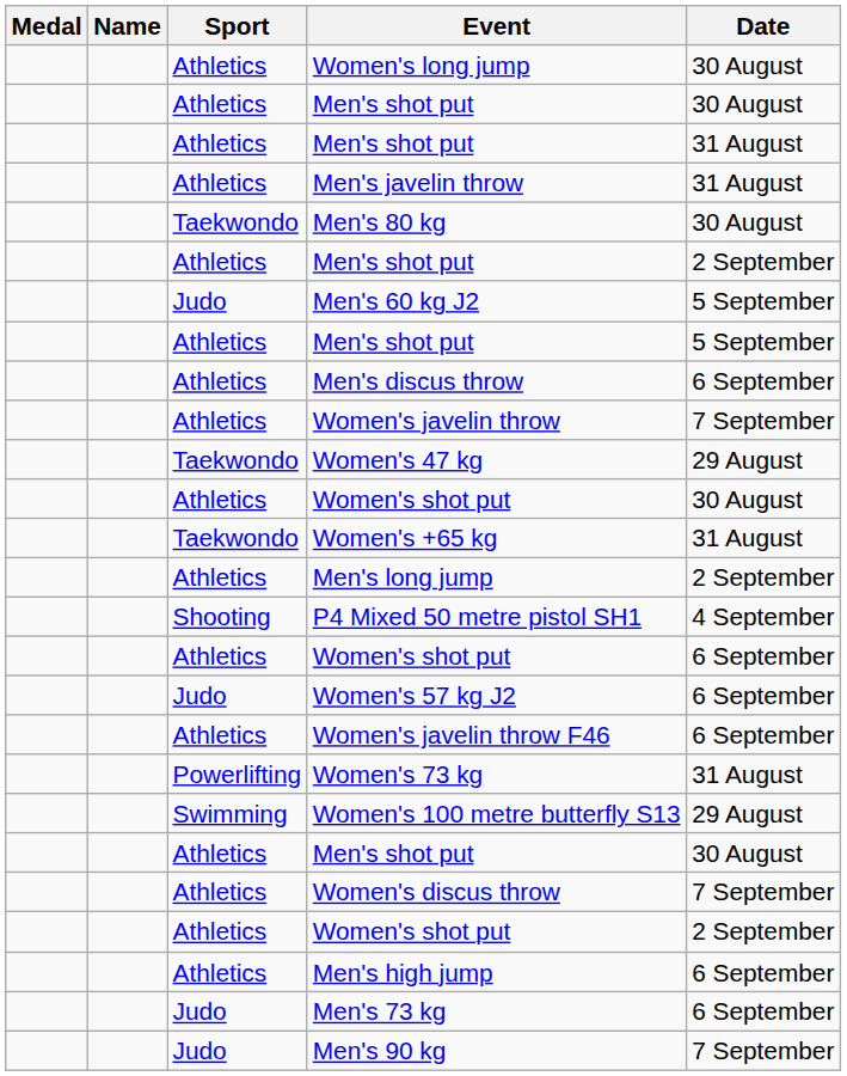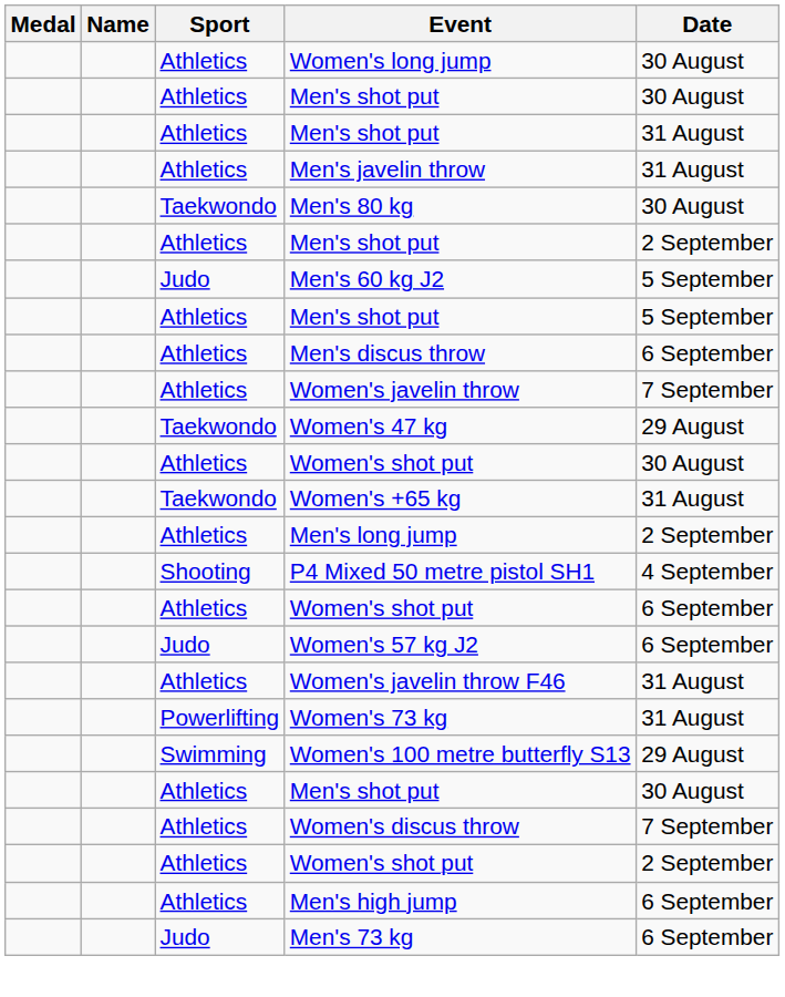 <table class="wikitable sortable"  style="font-size:95%">
 <tr>
 <th>Medal</th>
 <th>Name</th>
 <th>Sport</th>
 <th>Event</th>
 <th>Date</th>
 </tr>
 <tr>
 <td></td>
 <td></td>
 <td><a href='#'>Athletics</a></td>
 <td><a href='#'>Women's long jump</a></td>
 <td>30 August</td>
 </tr>
 <tr>
 <td></td>
 <td></td>
 <td><a href='#'>Athletics</a></td>
 <td><a href='#'>Men's shot put</a></td>
 <td>30 August</td>
 </tr>
 <tr>
 <td></td>
 <td></td>
 <td><a href='#'>Athletics</a></td>
 <td><a href='#'>Men's shot put</a></td>
 <td>31 August</td>
 </tr>
 <tr>
 <td></td>
 <td></td>
 <td><a href='#'>Athletics</a></td>
 <td><a href='#'>Men's javelin throw</a></td>
 <td>31 August</td>
 </tr>
 <tr>
 <td></td>
 <td></td>
 <td><a href='#'>Taekwondo</a></td>
 <td><a href='#'>Men's 80 kg</a></td>
 <td>30 August</td>
 </tr>
 <tr>
 <td></td>
 <td></td>
 <td><a href='#'>Athletics</a></td>
 <td><a href='#'>Men's shot put</a></td>
 <td>2 September</td>
 </tr>
 <tr>
 <td></td>
 <td></td>
 <td><a href='#'>Judo</a></td>
 <td><a href='#'>Men's 60 kg J2</a></td>
 <td>5 September</td>
 </tr>
 <tr>
 <td></td>
 <td></td>
 <td><a href='#'>Athletics</a></td>
 <td><a href='#'>Men's shot put</a></td>
 <td>5 September</td>
 </tr>
 <tr>
 <td></td>
 <td></td>
 <td><a href='#'>Athletics</a></td>
 <td><a href='#'>Men's discus throw</a></td>
 <td>6 September</td>
 </tr>
 <tr>
 <td></td>
 <td></td>
 <td><a href='#'>Athletics</a></td>
 <td><a href='#'>Women's javelin throw</a></td>
 <td>7 September</td>
 </tr>
 <tr>
 <td></td>
 <td></td>
 <td><a href='#'>Taekwondo</a></td>
 <td><a href='#'>Women's 47 kg</a></td>
 <td>29 August</td>
 </tr>
 <tr>
 <td></td>
 <td></td>
 <td><a href='#'>Athletics</a></td>
 <td><a href='#'>Women's shot put</a></td>
 <td>30 August</td>
 </tr>
 <tr>
 <td></td>
 <td></td>
 <td><a href='#'>Taekwondo</a></td>
 <td><a href='#'>Women's +65 kg</a></td>
 <td>31 August</td>
 </tr>
 <tr>
 <td></td>
 <td></td>
 <td><a href='#'>Athletics</a></td>
 <td><a href='#'>Men's long jump</a></td>
 <td>2 September</td>
 </tr>
 <tr>
 <td></td>
 <td></td>
 <td><a href='#'>Shooting</a></td>
 <td><a href='#'>P4 Mixed 50 metre pistol SH1</a></td>
 <td>4 September</td>
 </tr>
 <tr>
 <td></td>
 <td></td>
 <td><a href='#'>Athletics</a></td>
 <td><a href='#'>Women's shot put</a></td>
 <td>6 September</td>
 </tr>
 <tr>
 <td></td>
 <td></td>
 <td><a href='#'>Judo</a></td>
 <td><a href='#'>Women's 57 kg J2</a></td>
 <td>6 September</td>
 </tr>
 <tr>
 <td></td>
 <td></td>
 <td><a href='#'>Athletics</a></td>
 <td><a href='#'>Women's javelin throw F46</a></td>
-<td>6 September</td>
+<td>31 August</td>
 </tr>
 <tr>
 <td></td>
 <td></td>
 <td><a href='#'>Powerlifting</a></td>
 <td><a href='#'>Women's 73 kg</a></td>
 <td>31 August</td>
 </tr>
 <tr>
 <td></td>
 <td></td>
 <td><a href='#'>Swimming</a></td>
 <td><a href='#'>Women's 100 metre butterfly S13</a></td>
 <td>29 August</td>
 </tr>
 <tr>
 <td></td>
 <td></td>
 <td><a href='#'>Athletics</a></td>
 <td><a href='#'>Men's shot put</a></td>
 <td>30 August</td>
 </tr>
 <tr>
 <td></td>
 <td></td>
 <td><a href='#'>Athletics</a></td>
 <td><a href='#'>Women's discus throw</a></td>
 <td>7 September</td>
 </tr>
 <tr>
 <td></td>
 <td></td>
 <td><a href='#'>Athletics</a></td>
 <td><a href='#'>Women's shot put</a></td>
 <td>2 September</td>
 </tr>
 <tr>
 <td></td>
 <td></td>
 <td><a href='#'>Athletics</a></td>
 <td><a href='#'>Men's high jump</a></td>
 <td>6 September</td>
 </tr>
 <tr>
 <td></td>
 <td></td>
 <td><a href='#'>Judo</a></td>
 <td><a href='#'>Men's 73 kg</a></td>
 <td>6 September</td>
 </tr>
-<tr>
-<td></td>
-<td></td>
-<td><a href='#'>Judo</a></td>
-<td><a href='#'>Men's 90 kg</a></td>
-<td>7 September</td>
-</tr>
 </table>
